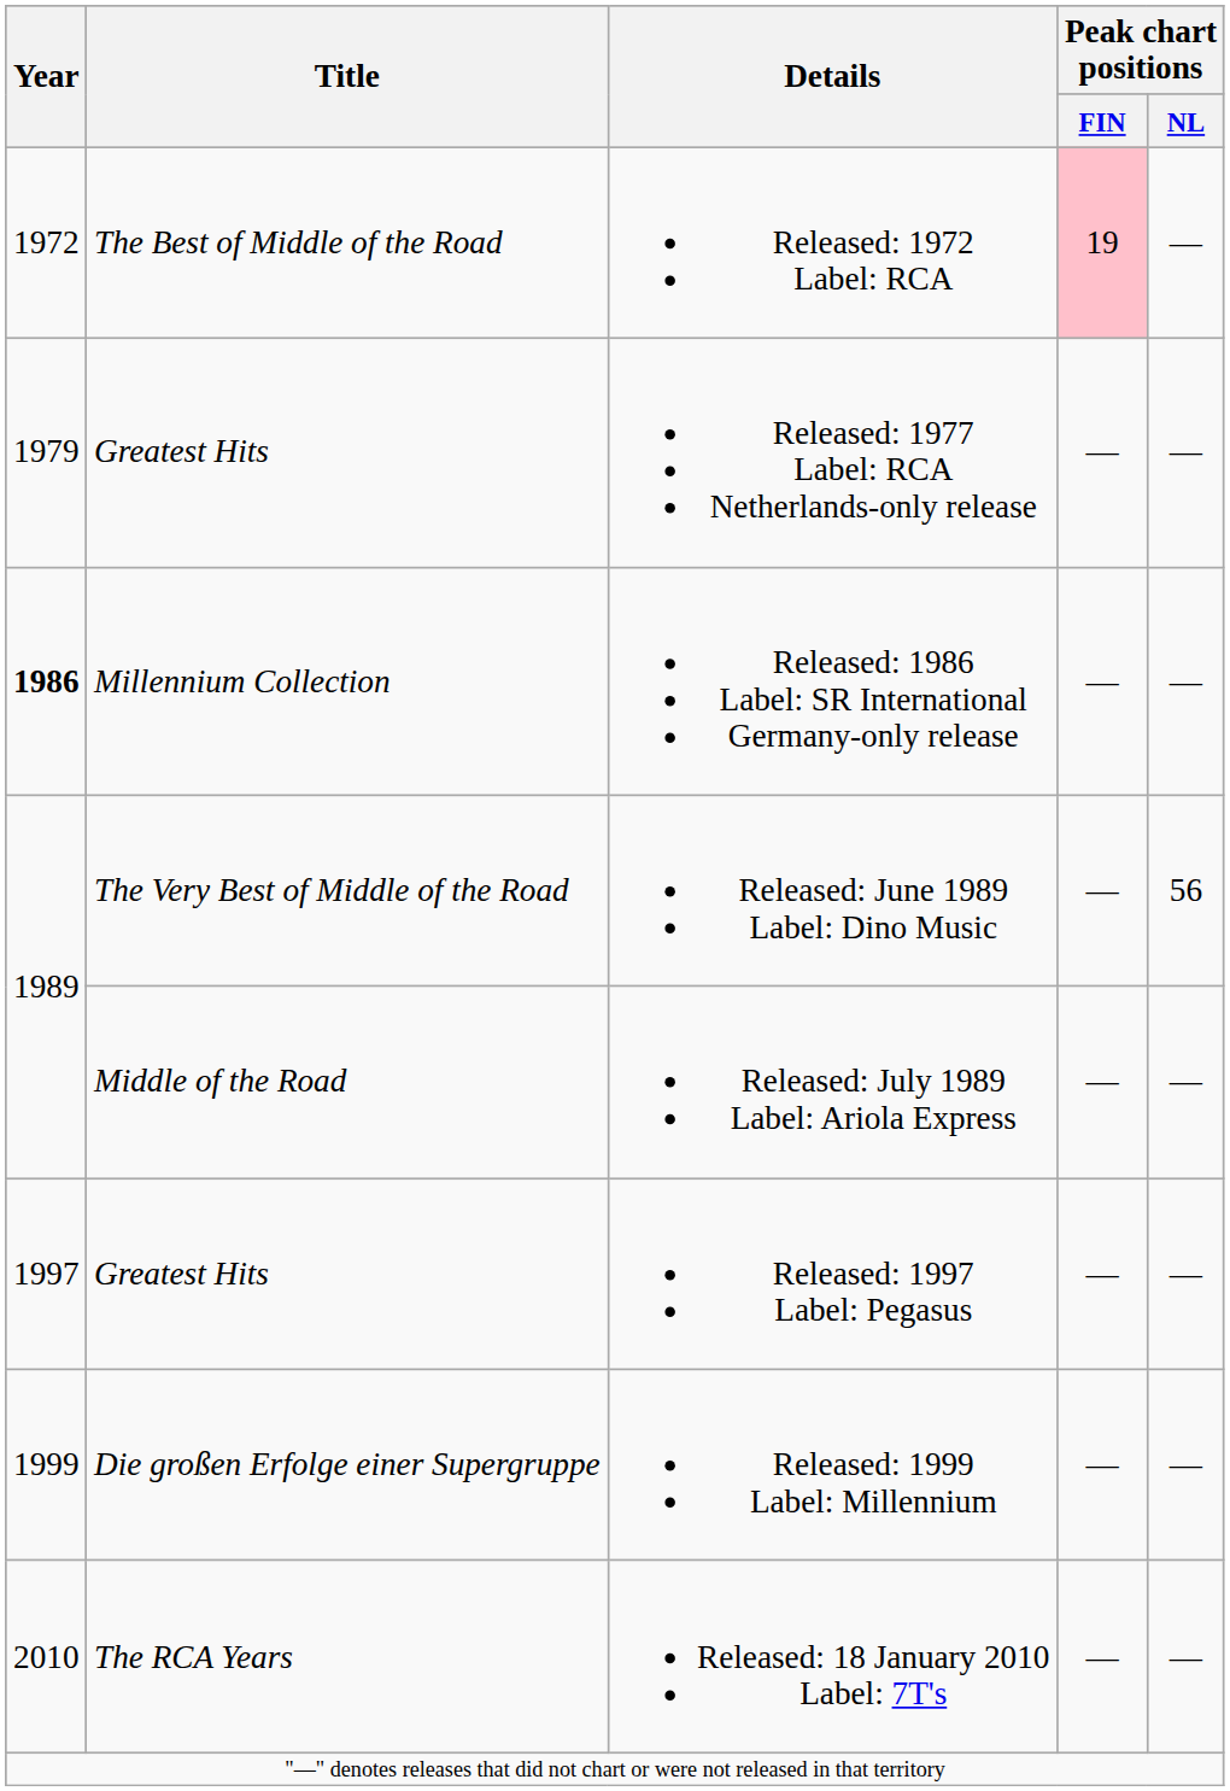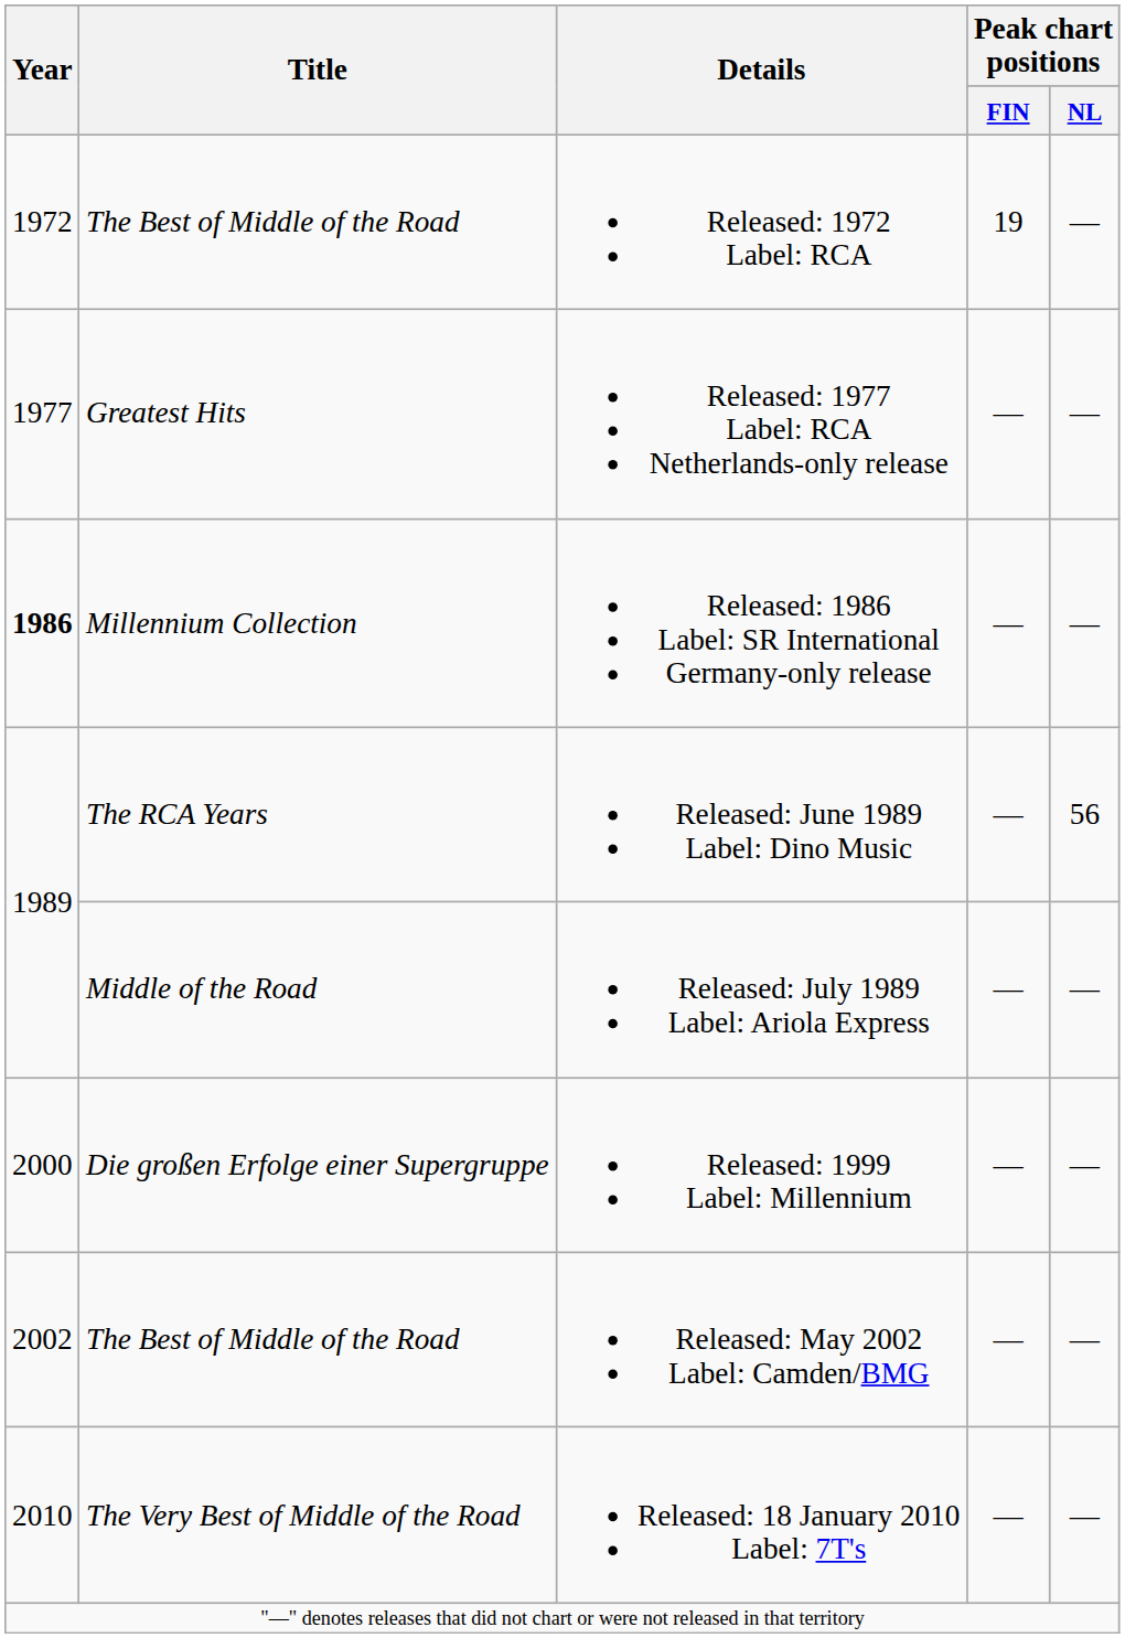 <table class="wikitable" style="text-align:center">
 <tr>
 <th rowspan="2">Year</th>
 <th rowspan="2">Title</th>
 <th rowspan="2">Details</th>
 <th colspan="2">Peak chart<br>positions</th>
 </tr>
 <tr>
 <th><small><a href='#'>FIN</a></small><br></th>
 <th><small><a href='#'>NL</a></small><br></th>
 </tr>
 <tr>
 <td rowspan="1">1972</td>
 <td align="left"><em>The Best of Middle of the Road</em></td>
 <td><br><ul><li>Released: 1972</li><li>Label: RCA</li></ul></td>
-<td style="background: pink;">19</td>
+<td>19</td>
 <td>—</td>
 </tr>
 <tr>
-<td>1979</td>
+<td>1977</td>
 <td align="left"><em>Greatest Hits</em></td>
 <td><br><ul><li>Released: 1977</li><li>Label: RCA</li><li>Netherlands-only release</li></ul></td>
 <td>—</td>
 <td>—</td>
 </tr>
 <tr>
 <td><strong>1986</strong></td>
 <td align="left"><em>Millennium Collection</em></td>
 <td><br><ul><li>Released: 1986</li><li>Label: SR International</li><li>Germany-only release</li></ul></td>
 <td>—</td>
 <td>—</td>
 </tr>
 <tr>
 <td rowspan="2">1989</td>
-<td align="left"><em>The Very Best of Middle of the Road</em></td>
+<td align="left"><em>The RCA Years</em></td>
 <td><br><ul><li>Released: June 1989</li><li>Label: Dino Music</li></ul></td>
 <td>—</td>
 <td>56</td>
 </tr>
 <tr>
 <td align="left"><em>Middle of the Road</em></td>
 <td><br><ul><li>Released: July 1989</li><li>Label: Ariola Express</li></ul></td>
 <td>—</td>
 <td>—</td>
 </tr>
 <tr>
-<td>1997</td>
-<td align="left"><em>Greatest Hits</em></td>
-<td><br><ul><li>Released: 1997</li><li>Label: Pegasus</li></ul></td>
-<td>—</td>
-<td>—</td>
-</tr>
-<tr>
-<td>1999</td>
+<td>2000</td>
 <td align="left"><em>Die großen Erfolge einer Supergruppe</em></td>
 <td><br><ul><li>Released: 1999</li><li>Label: Millennium</li></ul></td>
 <td>—</td>
 <td>—</td>
 </tr>
 <tr>
+<td>2002</td>
+<td align="left"><em>The Best of Middle of the Road</em></td>
+<td><br><ul><li>Released: May 2002</li><li>Label: Camden/<a href='#'>BMG</a></li></ul></td>
+<td>—</td>
+<td>—</td>
+</tr>
+<tr>
 <td>2010</td>
-<td align="left"><em>The RCA Years</em></td>
+<td align="left"><em>The Very Best of Middle of the Road</em></td>
 <td><br><ul><li>Released: 18 January 2010</li><li>Label: <a href='#'>7T's</a></li></ul></td>
 <td>—</td>
 <td>—</td>
 </tr>
 <tr>
 <td colspan="5" style="font-size:8pt">"—" denotes releases that did not chart or were not released in that territory</td>
 </tr>
 </table>
